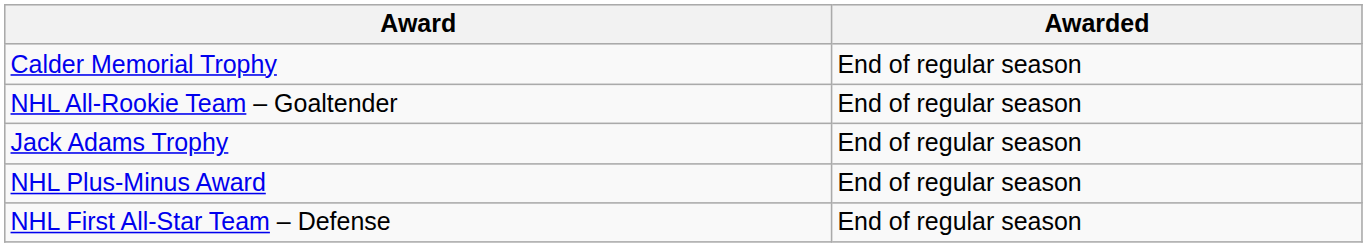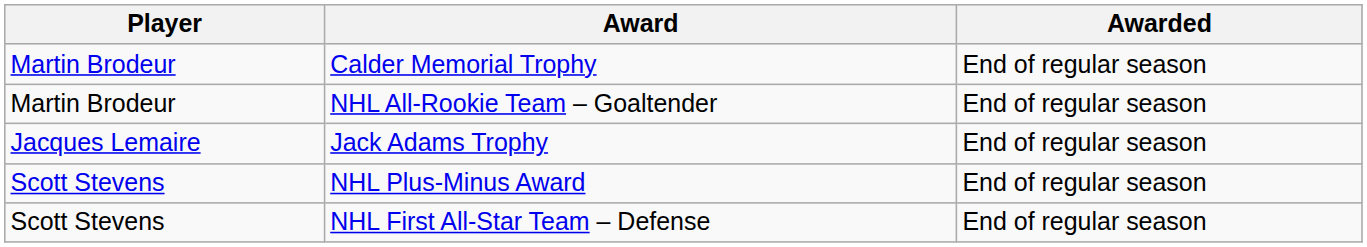 <table class="wikitable" style="width:55%;">
 <tr>
+<th>Player</th>
 <th>Award</th>
 <th>Awarded</th>
 </tr>
 <tr>
+<td><a href='#'>Martin Brodeur</a></td>
 <td><a href='#'>Calder Memorial Trophy</a></td>
 <td>End of regular season</td>
 </tr>
 <tr>
+<td>Martin Brodeur</td>
 <td><a href='#'>NHL All-Rookie Team</a> – Goaltender</td>
 <td>End of regular season</td>
 </tr>
 <tr>
+<td><a href='#'>Jacques Lemaire</a></td>
 <td><a href='#'>Jack Adams Trophy</a></td>
 <td>End of regular season</td>
 </tr>
 <tr>
+<td><a href='#'>Scott Stevens</a></td>
 <td><a href='#'>NHL Plus-Minus Award</a></td>
 <td>End of regular season</td>
 </tr>
 <tr>
+<td>Scott Stevens</td>
 <td><a href='#'>NHL First All-Star Team</a> – Defense</td>
 <td>End of regular season</td>
 </tr>
 </table>
